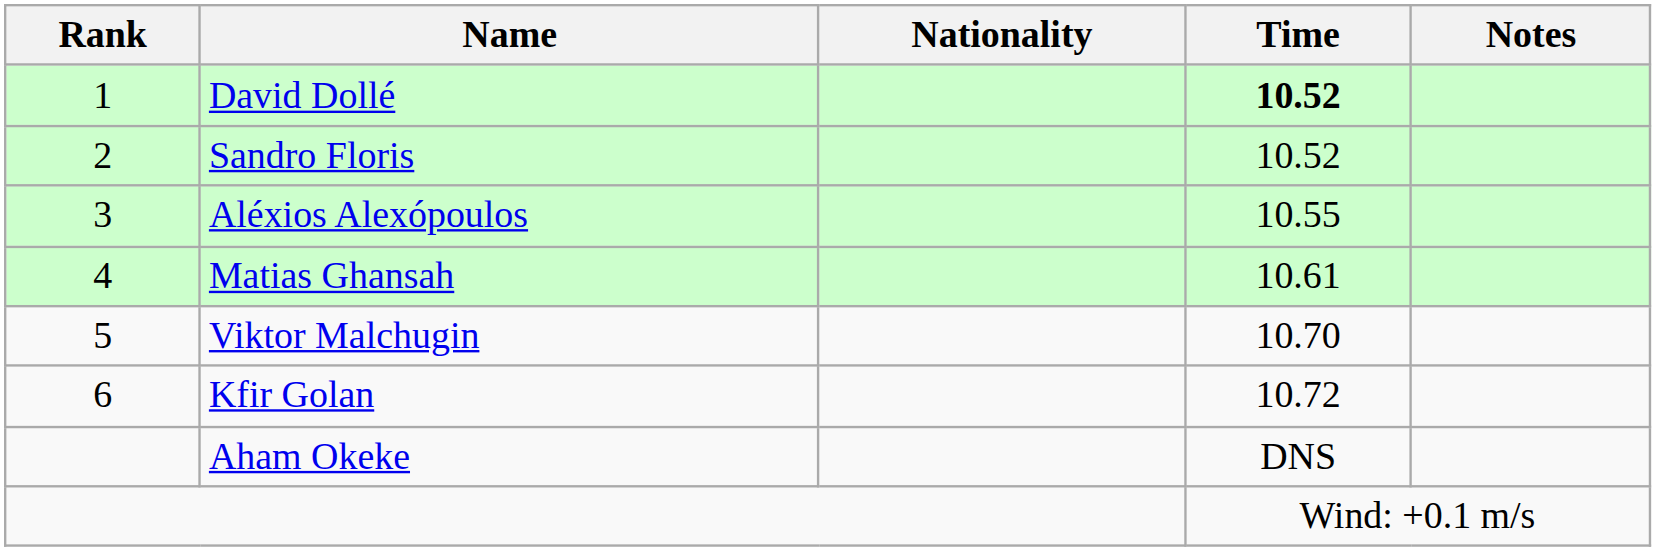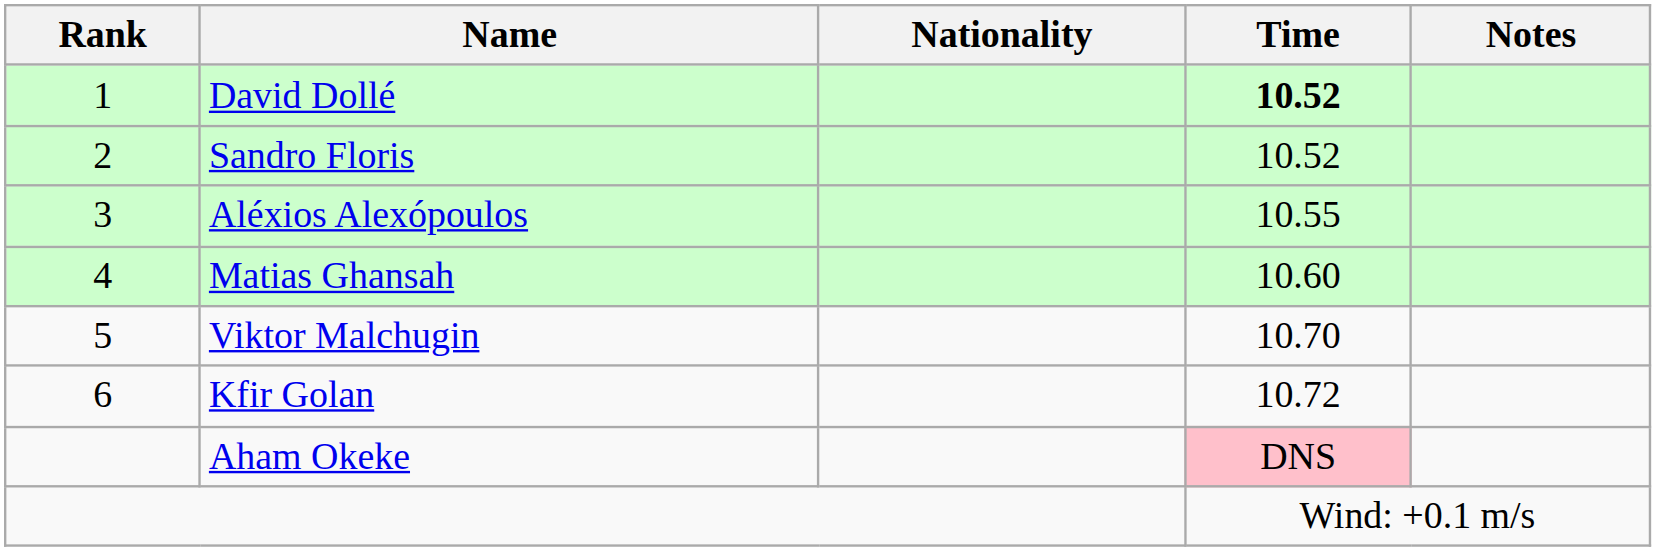 <table class="wikitable sortable" style="text-align:center;width: 55%">
 <tr>
 <th>Rank</th>
 <th>Name</th>
 <th>Nationality</th>
 <th>Time</th>
 <th>Notes</th>
 </tr>
 <tr bgcolor=ccffcc>
 <td>1</td>
 <td align=left><a href='#'>David Dollé</a></td>
 <td align=left></td>
 <td><strong>10.52</strong></td>
 <td></td>
 </tr>
 <tr bgcolor=ccffcc>
 <td>2</td>
 <td align=left><a href='#'>Sandro Floris</a></td>
 <td align=left></td>
 <td>10.52</td>
 <td></td>
 </tr>
 <tr bgcolor=ccffcc>
 <td>3</td>
 <td align=left><a href='#'>Aléxios Alexópoulos</a></td>
 <td align=left></td>
 <td>10.55</td>
 <td></td>
 </tr>
 <tr bgcolor=ccffcc>
 <td>4</td>
 <td align=left><a href='#'>Matias Ghansah</a></td>
 <td align=left></td>
-<td>10.61</td>
+<td>10.60</td>
 <td></td>
 </tr>
 <tr>
 <td>5</td>
 <td align=left><a href='#'>Viktor Malchugin</a></td>
 <td align=left></td>
 <td>10.70</td>
 <td></td>
 </tr>
 <tr>
 <td>6</td>
 <td align=left><a href='#'>Kfir Golan</a></td>
 <td align=left></td>
 <td>10.72</td>
 <td></td>
 </tr>
 <tr>
 <td></td>
 <td align=left><a href='#'>Aham Okeke</a></td>
 <td align=left></td>
-<td>DNS</td>
+<td style="background: pink;">DNS</td>
 <td></td>
 </tr>
 <tr>
 <td colspan="3"></td>
 <td colspan="2">Wind: +0.1 m/s</td>
 </tr>
 </table>
